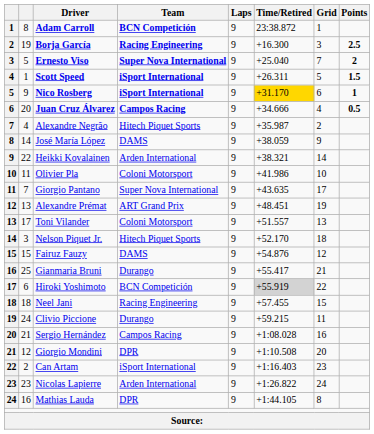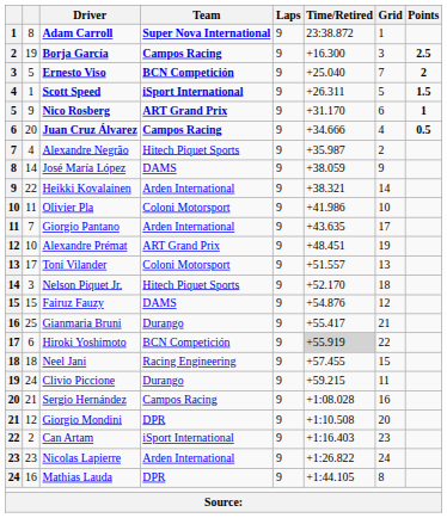 <table class="wikitable" style="font-size:85%">
 <tr>
 <th></th>
 <th></th>
 <th>Driver</th>
 <th>Team</th>
 <th>Laps</th>
 <th>Time/Retired</th>
 <th>Grid</th>
 <th>Points</th>
 </tr>
 <tr>
 <th>1</th>
 <td align="center">8</td>
 <td> <strong><a href='#'>Adam Carroll</a></strong></td>
-<td><strong><a href='#'>BCN Competición</a></strong></td>
+<td><strong><a href='#'>Super Nova International</a></strong></td>
 <td>9</td>
 <td>23:38.872</td>
 <td>1</td>
 <td align="center"><strong></strong></td>
 </tr>
 <tr>
 <th>2</th>
 <td align="center">19</td>
 <td> <strong><a href='#'>Borja García</a></strong></td>
-<td><strong><a href='#'>Racing Engineering</a></strong></td>
+<td><strong><a href='#'>Campos Racing</a></strong></td>
 <td>9</td>
 <td>+16.300</td>
 <td>3</td>
 <td align="center"><strong>2.5</strong></td>
 </tr>
 <tr>
 <th>3</th>
 <td align="center">5</td>
 <td> <strong><a href='#'>Ernesto Viso</a></strong></td>
-<td><strong><a href='#'>Super Nova International</a></strong></td>
+<td><strong><a href='#'>BCN Competición</a></strong></td>
 <td>9</td>
 <td>+25.040</td>
 <td>7</td>
 <td align="center"><strong>2</strong></td>
 </tr>
 <tr>
 <th>4</th>
 <td align="center">1</td>
 <td> <strong><a href='#'>Scott Speed</a></strong></td>
 <td><strong><a href='#'>iSport International</a></strong></td>
 <td>9</td>
 <td>+26.311</td>
 <td>5</td>
 <td align="center"><strong>1.5</strong></td>
 </tr>
 <tr>
 <th>5</th>
 <td align="center">9</td>
 <td> <strong><a href='#'>Nico Rosberg</a></strong></td>
-<td><strong><a href='#'>iSport International</a></strong></td>
+<td><strong><a href='#'>ART Grand Prix</a></strong></td>
 <td>9</td>
-<td style="background: gold;">+31.170</td>
+<td>+31.170</td>
 <td>6</td>
 <td align="center"><strong>1</strong></td>
 </tr>
 <tr>
 <th>6</th>
 <td align="center">20</td>
 <td> <strong><a href='#'>Juan Cruz Álvarez</a></strong></td>
 <td><strong><a href='#'>Campos Racing</a></strong></td>
 <td>9</td>
 <td>+34.666</td>
 <td>4</td>
 <td align="center"><strong>0.5</strong></td>
 </tr>
 <tr>
 <th>7</th>
 <td align="center">4</td>
 <td> <a href='#'>Alexandre Negrão</a></td>
 <td><a href='#'>Hitech Piquet Sports</a></td>
 <td>9</td>
 <td>+35.987</td>
 <td>2</td>
 <td></td>
 </tr>
 <tr>
 <th>8</th>
 <td align="center">14</td>
 <td> <a href='#'>José María López</a></td>
 <td><a href='#'>DAMS</a></td>
 <td>9</td>
 <td>+38.059</td>
 <td>9</td>
 <td></td>
 </tr>
 <tr>
 <th>9</th>
 <td align="center">22</td>
 <td> <a href='#'>Heikki Kovalainen</a></td>
 <td><a href='#'>Arden International</a></td>
 <td>9</td>
 <td>+38.321</td>
 <td>14</td>
 <td></td>
 </tr>
 <tr>
 <th>10</th>
 <td align="center">11</td>
 <td> <a href='#'>Olivier Pla</a></td>
 <td><a href='#'>Coloni Motorsport</a></td>
 <td>9</td>
 <td>+41.986</td>
 <td>10</td>
 <td></td>
 </tr>
 <tr>
 <th>11</th>
 <td align="center">7</td>
 <td> <a href='#'>Giorgio Pantano</a></td>
-<td><a href='#'>Super Nova International</a></td>
+<td><a href='#'>Arden International</a></td>
 <td>9</td>
 <td>+43.635</td>
 <td>17</td>
 <td></td>
 </tr>
 <tr>
 <th>12</th>
-<td align="center">13</td>
+<td align="center">10</td>
 <td> <a href='#'>Alexandre Prémat</a></td>
 <td><a href='#'>ART Grand Prix</a></td>
 <td>9</td>
 <td>+48.451</td>
 <td>19</td>
 <td></td>
 </tr>
 <tr>
 <th>13</th>
 <td align="center">17</td>
 <td> <a href='#'>Toni Vilander</a></td>
 <td><a href='#'>Coloni Motorsport</a></td>
 <td>9</td>
 <td>+51.557</td>
 <td>13</td>
 <td></td>
 </tr>
 <tr>
 <th>14</th>
 <td align="center">3</td>
 <td> <a href='#'>Nelson Piquet Jr.</a></td>
 <td><a href='#'>Hitech Piquet Sports</a></td>
 <td>9</td>
 <td>+52.170</td>
 <td>18</td>
 <td></td>
 </tr>
 <tr>
 <th>15</th>
 <td align="center">15</td>
 <td> <a href='#'>Fairuz Fauzy</a></td>
 <td><a href='#'>DAMS</a></td>
 <td>9</td>
 <td>+54.876</td>
 <td>12</td>
 <td></td>
 </tr>
 <tr>
 <th>16</th>
 <td align="center">25</td>
 <td> <a href='#'>Gianmaria Bruni</a></td>
 <td><a href='#'>Durango</a></td>
 <td>9</td>
 <td>+55.417</td>
 <td>21</td>
 <td></td>
 </tr>
 <tr>
 <th>17</th>
 <td align="center">6</td>
 <td> <a href='#'>Hiroki Yoshimoto</a></td>
 <td><a href='#'>BCN Competición</a></td>
 <td>9</td>
 <td style="background: lightgrey;">+55.919</td>
 <td>22</td>
 <td></td>
 </tr>
 <tr>
 <th>18</th>
 <td align="center">18</td>
 <td> <a href='#'>Neel Jani</a></td>
 <td><a href='#'>Racing Engineering</a></td>
 <td>9</td>
 <td>+57.455</td>
 <td>15</td>
 <td></td>
 </tr>
 <tr>
 <th>19</th>
 <td align="center">24</td>
 <td> <a href='#'>Clivio Piccione</a></td>
 <td><a href='#'>Durango</a></td>
 <td>9</td>
 <td>+59.215</td>
 <td>11</td>
 <td></td>
 </tr>
 <tr>
 <th>20</th>
 <td align="center">21</td>
 <td> <a href='#'>Sergio Hernández</a></td>
 <td><a href='#'>Campos Racing</a></td>
 <td>9</td>
 <td>+1:08.028</td>
 <td>16</td>
 <td></td>
 </tr>
 <tr>
 <th>21</th>
 <td align="center">12</td>
 <td> <a href='#'>Giorgio Mondini</a></td>
 <td><a href='#'>DPR</a></td>
 <td>9</td>
 <td>+1:10.508</td>
 <td>20</td>
 <td></td>
 </tr>
 <tr>
 <th>22</th>
 <td align="center">2</td>
 <td> <a href='#'>Can Artam</a></td>
 <td><a href='#'>iSport International</a></td>
 <td>9</td>
 <td>+1:16.403</td>
 <td>23</td>
 <td></td>
 </tr>
 <tr>
 <th>23</th>
 <td align="center">23</td>
 <td> <a href='#'>Nicolas Lapierre</a></td>
 <td><a href='#'>Arden International</a></td>
 <td>9</td>
 <td>+1:26.822</td>
 <td>24</td>
 <td></td>
 </tr>
 <tr>
 <th>24</th>
 <td align="center">16</td>
 <td> <a href='#'>Mathias Lauda</a></td>
 <td><a href='#'>DPR</a></td>
 <td>9</td>
 <td>+1:44.105</td>
 <td>8</td>
 <td></td>
 </tr>
 <tr>
 <td colspan="8"></td>
 </tr>
 <tr>
 <th colspan="8">Source:</th>
 </tr>
 </table>
